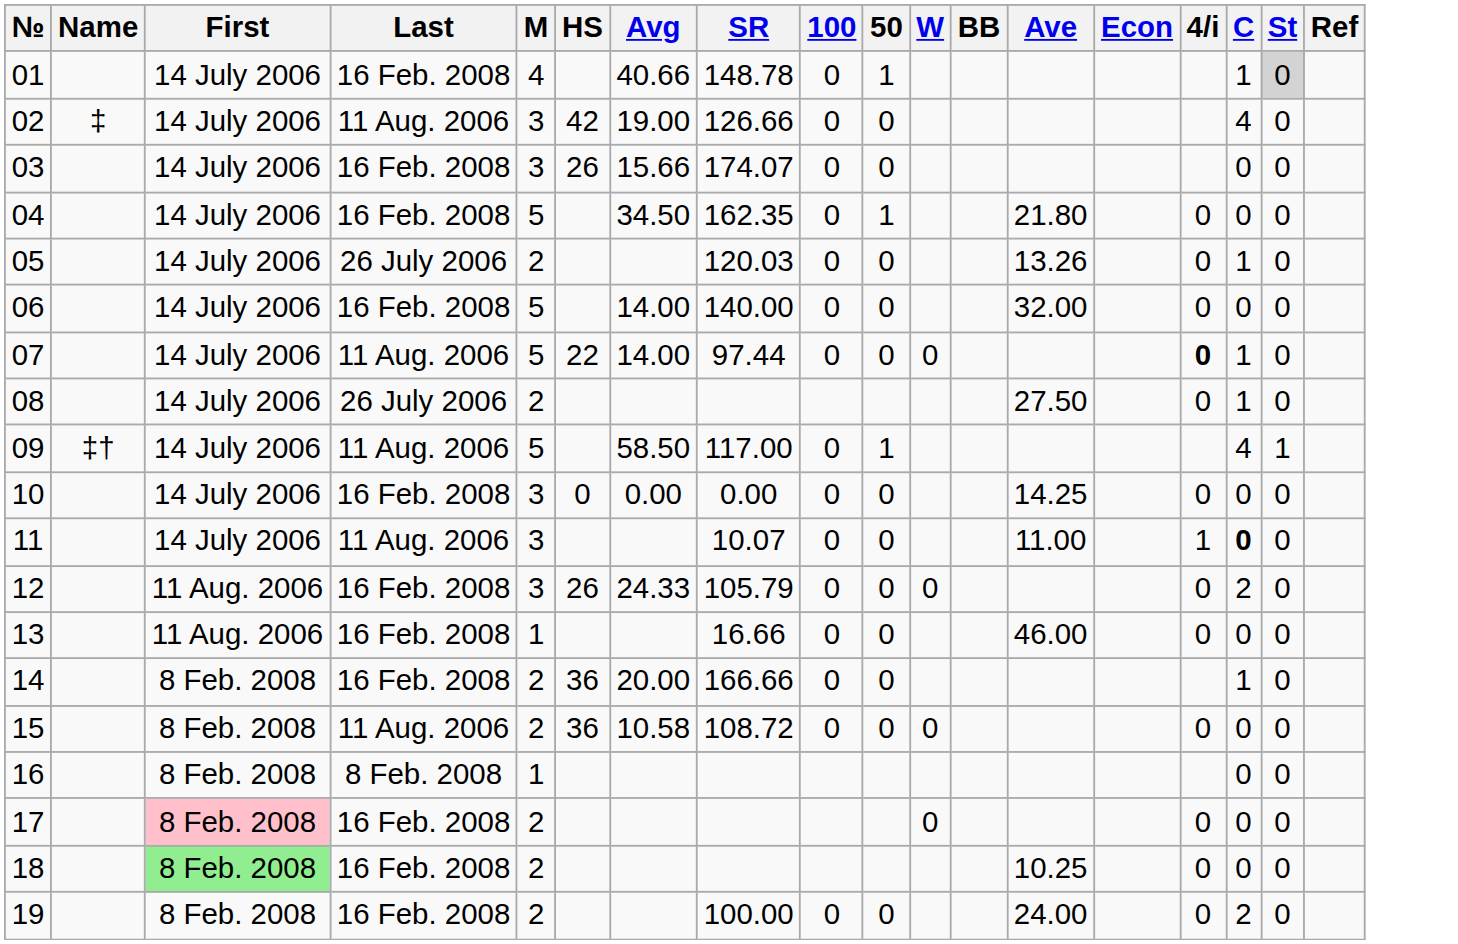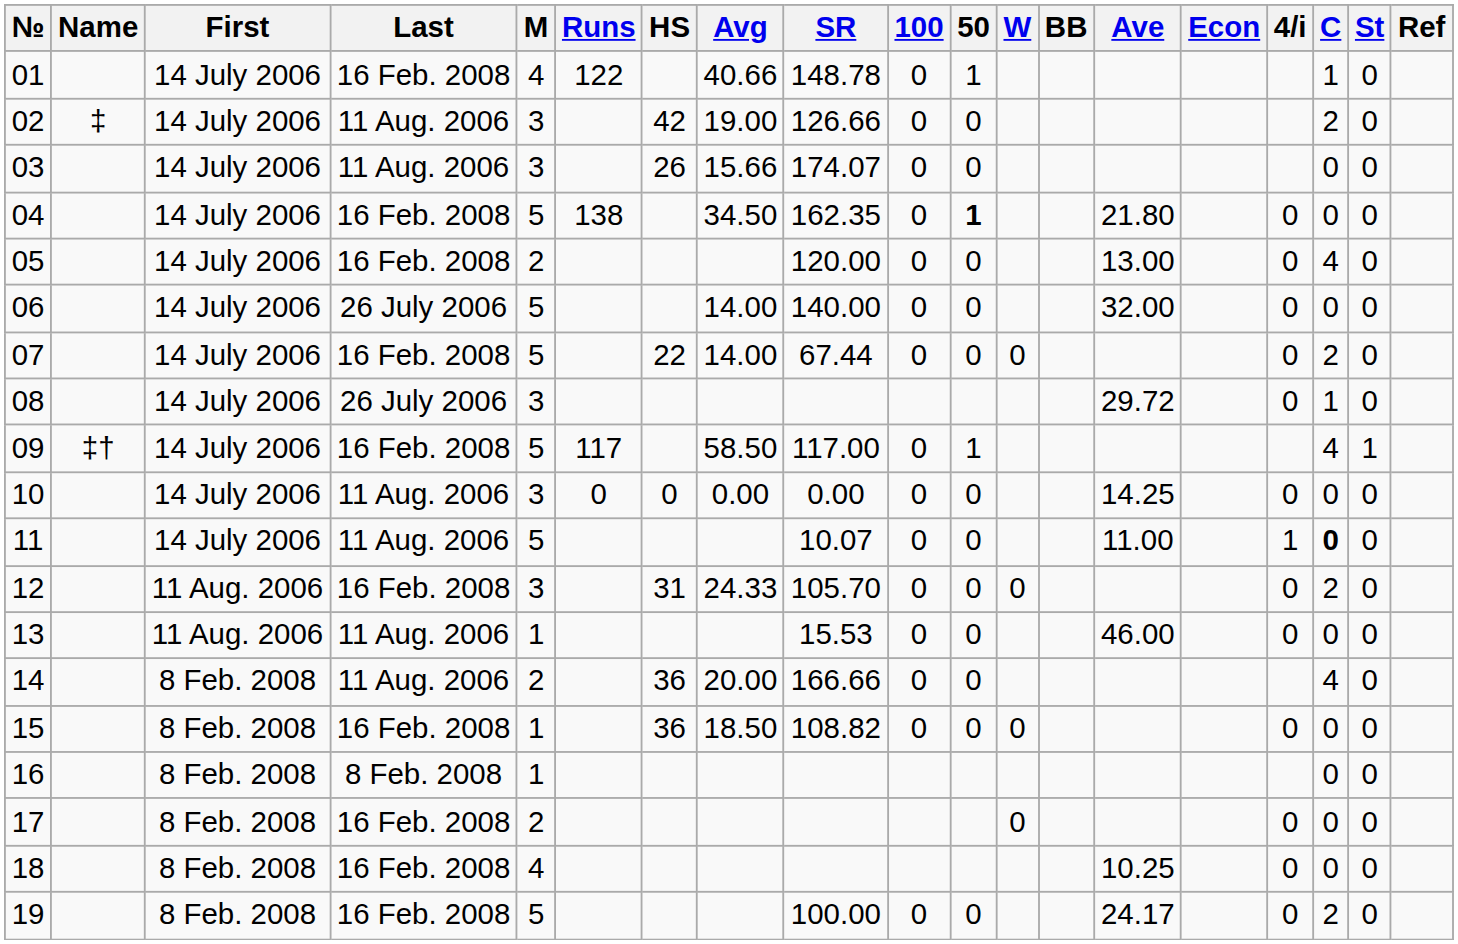 <table class="wikitable sortable">
 <tr style="text-align:center;">
 <th>№</th>
 <th>Name</th>
 <th>First</th>
 <th>Last</th>
 <th>M</th>
+<th><a href='#'>Runs</a></th>
 <th>HS</th>
 <th><a href='#'>Avg</a></th>
 <th><a href='#'>SR</a></th>
 <th><a href='#'>100</a></th>
 <th>50</th>
 <th><a href='#'>W</a></th>
 <th>BB</th>
 <th><a href='#'>Ave</a></th>
 <th><a href='#'>Econ</a></th>
 <th>4/i</th>
 <th><a href='#'>C</a></th>
 <th><a href='#'>St</a></th>
 <th class="unsortable">Ref</th>
 </tr>
 <tr align=center>
 <td><span>0</span>1</td>
 <td></td>
 <td>14 July 2006</td>
 <td>16 Feb. 2008</td>
 <td>4</td>
+<td>122</td>
 <td></td>
 <td>40.66</td>
 <td>148.78</td>
 <td>0</td>
 <td>1</td>
 <td></td>
 <td></td>
 <td></td>
 <td></td>
 <td></td>
 <td>1</td>
-<td style="background: lightgrey;">0</td>
+<td>0</td>
 <td></td>
 </tr>
 <tr align=center>
 <td><span>0</span>2</td>
 <td> ‡</td>
 <td>14 July 2006</td>
 <td>11 Aug. 2006</td>
 <td>3</td>
+<td></td>
 <td>42</td>
 <td>19.00</td>
 <td>126.66</td>
 <td>0</td>
 <td>0</td>
 <td></td>
 <td></td>
 <td></td>
 <td></td>
 <td></td>
-<td>4</td>
+<td>2</td>
 <td>0</td>
 <td></td>
 </tr>
 <tr align=center>
 <td><span>0</span>3</td>
 <td></td>
 <td>14 July 2006</td>
-<td>16 Feb. 2008</td>
+<td>11 Aug. 2006</td>
 <td>3</td>
+<td></td>
 <td>26</td>
 <td>15.66</td>
 <td>174.07</td>
 <td>0</td>
 <td>0</td>
 <td></td>
 <td></td>
 <td></td>
 <td></td>
 <td></td>
 <td>0</td>
 <td>0</td>
 <td></td>
 </tr>
 <tr align=center>
 <td><span>0</span>4</td>
 <td></td>
 <td>14 July 2006</td>
 <td>16 Feb. 2008</td>
 <td>5</td>
+<td>138</td>
 <td></td>
 <td>34.50</td>
 <td>162.35</td>
 <td>0</td>
-<td>1</td>
+<td><strong>1</strong></td>
 <td></td>
 <td></td>
 <td>21.80</td>
 <td></td>
 <td>0</td>
 <td>0</td>
 <td>0</td>
 <td></td>
 </tr>
 <tr align=center>
 <td><span>0</span>5</td>
 <td></td>
 <td>14 July 2006</td>
-<td>26 July 2006</td>
+<td>16 Feb. 2008</td>
 <td>2</td>
 <td></td>
 <td></td>
-<td>120.03</td>
+<td></td>
+<td>120.00</td>
 <td>0</td>
 <td>0</td>
 <td></td>
 <td></td>
-<td>13.26</td>
+<td>13.00</td>
 <td></td>
 <td>0</td>
-<td>1</td>
+<td>4</td>
 <td>0</td>
 <td></td>
 </tr>
 <tr align=center>
 <td><span>0</span>6</td>
 <td></td>
 <td>14 July 2006</td>
-<td>16 Feb. 2008</td>
+<td>26 July 2006</td>
 <td>5</td>
+<td></td>
 <td></td>
 <td>14.00</td>
 <td>140.00</td>
 <td>0</td>
 <td>0</td>
 <td></td>
 <td></td>
 <td>32.00</td>
 <td></td>
 <td>0</td>
 <td>0</td>
 <td>0</td>
 <td></td>
 </tr>
 <tr align=center>
 <td><span>0</span>7</td>
 <td></td>
 <td>14 July 2006</td>
-<td>11 Aug. 2006</td>
+<td>16 Feb. 2008</td>
 <td>5</td>
+<td></td>
 <td>22</td>
 <td>14.00</td>
-<td>97.44</td>
+<td>67.44</td>
 <td>0</td>
 <td>0</td>
 <td>0</td>
 <td></td>
 <td></td>
 <td></td>
-<td><strong>0</strong></td>
-<td>1</td>
+<td>0</td>
+<td>2</td>
 <td>0</td>
 <td></td>
 </tr>
 <tr align=center>
 <td><span>0</span>8</td>
 <td></td>
 <td>14 July 2006</td>
 <td>26 July 2006</td>
-<td>2</td>
+<td>3</td>
 <td></td>
 <td></td>
 <td></td>
 <td></td>
 <td></td>
 <td></td>
 <td></td>
-<td>27.50</td>
+<td></td>
+<td>29.72</td>
 <td></td>
 <td>0</td>
 <td>1</td>
 <td>0</td>
 <td></td>
 </tr>
 <tr align=center>
 <td><span>0</span>9</td>
 <td> ‡†</td>
 <td>14 July 2006</td>
-<td>11 Aug. 2006</td>
+<td>16 Feb. 2008</td>
 <td>5</td>
+<td>117</td>
 <td></td>
 <td>58.50</td>
 <td>117.00</td>
 <td>0</td>
 <td>1</td>
 <td></td>
 <td></td>
 <td></td>
 <td></td>
 <td></td>
 <td>4</td>
 <td>1</td>
 <td></td>
 </tr>
 <tr align=center>
 <td>10</td>
 <td></td>
 <td>14 July 2006</td>
-<td>16 Feb. 2008</td>
+<td>11 Aug. 2006</td>
 <td>3</td>
+<td>0</td>
 <td>0</td>
 <td>0.00</td>
 <td>0.00</td>
 <td>0</td>
 <td>0</td>
 <td></td>
 <td></td>
 <td>14.25</td>
 <td></td>
 <td>0</td>
 <td>0</td>
 <td>0</td>
 <td></td>
 </tr>
 <tr align=center>
 <td>11</td>
 <td></td>
 <td>14 July 2006</td>
 <td>11 Aug. 2006</td>
-<td>3</td>
+<td>5</td>
+<td></td>
 <td></td>
 <td></td>
 <td>10.07</td>
 <td>0</td>
 <td>0</td>
 <td></td>
 <td></td>
 <td>11.00</td>
 <td></td>
 <td>1</td>
 <td><strong>0</strong></td>
 <td>0</td>
 <td></td>
 </tr>
 <tr align=center>
 <td>12</td>
 <td></td>
 <td>11 Aug. 2006</td>
 <td>16 Feb. 2008</td>
 <td>3</td>
-<td>26</td>
+<td></td>
+<td>31</td>
 <td>24.33</td>
-<td>105.79</td>
+<td>105.70</td>
 <td>0</td>
 <td>0</td>
 <td>0</td>
 <td></td>
 <td></td>
 <td></td>
 <td>0</td>
 <td>2</td>
 <td>0</td>
 <td></td>
 </tr>
 <tr align=center>
 <td>13</td>
 <td></td>
 <td>11 Aug. 2006</td>
-<td>16 Feb. 2008</td>
+<td>11 Aug. 2006</td>
 <td>1</td>
 <td></td>
 <td></td>
-<td>16.66</td>
+<td></td>
+<td>15.53</td>
 <td>0</td>
 <td>0</td>
 <td></td>
 <td></td>
 <td>46.00</td>
 <td></td>
 <td>0</td>
 <td>0</td>
 <td>0</td>
 <td></td>
 </tr>
 <tr align=center>
 <td>14</td>
 <td></td>
 <td>8 Feb. 2008</td>
-<td>16 Feb. 2008</td>
+<td>11 Aug. 2006</td>
 <td>2</td>
+<td></td>
 <td>36</td>
 <td>20.00</td>
 <td>166.66</td>
 <td>0</td>
 <td>0</td>
 <td></td>
 <td></td>
 <td></td>
 <td></td>
 <td></td>
-<td>1</td>
+<td>4</td>
 <td>0</td>
 <td></td>
 </tr>
 <tr align=center>
 <td>15</td>
 <td></td>
 <td>8 Feb. 2008</td>
-<td>11 Aug. 2006</td>
-<td>2</td>
+<td>16 Feb. 2008</td>
+<td>1</td>
+<td></td>
 <td>36</td>
-<td>10.58</td>
-<td>108.72</td>
+<td>18.50</td>
+<td>108.82</td>
 <td>0</td>
 <td>0</td>
 <td>0</td>
 <td></td>
 <td></td>
 <td></td>
 <td>0</td>
 <td>0</td>
 <td>0</td>
 <td></td>
 </tr>
 <tr align=center>
 <td>16</td>
 <td></td>
 <td>8 Feb. 2008</td>
 <td>8 Feb. 2008</td>
 <td>1</td>
 <td></td>
 <td></td>
 <td></td>
 <td></td>
 <td></td>
 <td></td>
 <td></td>
 <td></td>
 <td></td>
 <td></td>
+<td></td>
 <td>0</td>
 <td>0</td>
 <td></td>
 </tr>
 <tr align=center>
 <td>17</td>
 <td></td>
-<td style="background: pink;">8 Feb. 2008</td>
+<td>8 Feb. 2008</td>
 <td>16 Feb. 2008</td>
 <td>2</td>
+<td></td>
 <td></td>
 <td></td>
 <td></td>
 <td></td>
 <td></td>
 <td>0</td>
 <td></td>
 <td></td>
 <td></td>
 <td>0</td>
 <td>0</td>
 <td>0</td>
 <td></td>
 </tr>
 <tr align=center>
 <td>18</td>
 <td></td>
-<td style="background: lightgreen;">8 Feb. 2008</td>
+<td>8 Feb. 2008</td>
 <td>16 Feb. 2008</td>
-<td>2</td>
+<td>4</td>
+<td></td>
 <td></td>
 <td></td>
 <td></td>
 <td></td>
 <td></td>
 <td></td>
 <td></td>
 <td>10.25</td>
 <td></td>
 <td>0</td>
 <td>0</td>
 <td>0</td>
 <td></td>
 </tr>
 <tr align=center>
 <td>19</td>
 <td></td>
 <td>8 Feb. 2008</td>
 <td>16 Feb. 2008</td>
-<td>2</td>
+<td>5</td>
+<td></td>
 <td></td>
 <td></td>
 <td>100.00</td>
 <td>0</td>
 <td>0</td>
 <td></td>
 <td></td>
-<td>24.00</td>
+<td>24.17</td>
 <td></td>
 <td>0</td>
 <td>2</td>
 <td>0</td>
 <td></td>
 </tr>
 </table>
